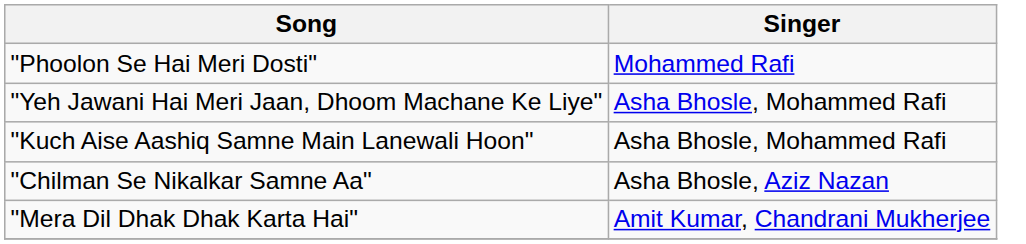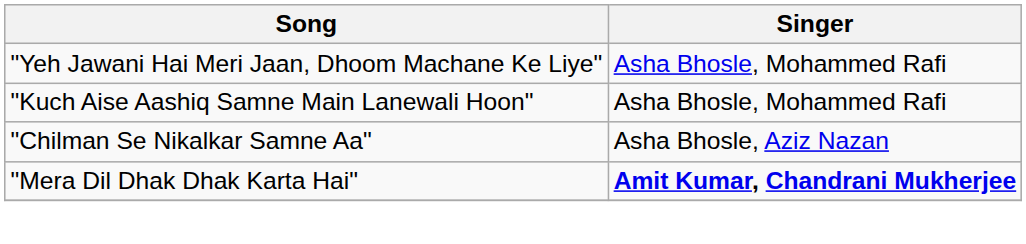 <table class="wikitable">
 <tr>
 <th>Song</th>
 <th>Singer</th>
-</tr>
-<tr>
-<td>"Phoolon Se Hai Meri Dosti"</td>
-<td><a href='#'>Mohammed Rafi</a></td>
 </tr>
 <tr>
 <td>"Yeh Jawani Hai Meri Jaan, Dhoom Machane Ke Liye"</td>
 <td><a href='#'>Asha Bhosle</a>, Mohammed Rafi</td>
 </tr>
 <tr>
 <td>"Kuch Aise Aashiq Samne Main Lanewali Hoon"</td>
 <td>Asha Bhosle, Mohammed Rafi</td>
 </tr>
 <tr>
 <td>"Chilman Se Nikalkar Samne Aa"</td>
 <td>Asha Bhosle, <a href='#'>Aziz Nazan</a></td>
 </tr>
 <tr>
 <td>"Mera Dil Dhak Dhak Karta Hai"</td>
-<td><a href='#'>Amit Kumar</a>, <a href='#'>Chandrani Mukherjee</a></td>
+<td><strong><a href='#'>Amit Kumar</a>, <a href='#'>Chandrani Mukherjee</a></strong></td>
 </tr>
 <tr>
 </tr>
 </table>
